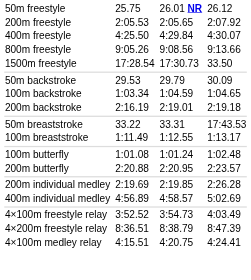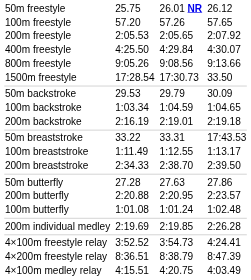 <table>
 <tr>
 <td>50m freestyle<br></td>
 <td></td>
 <td>25.75</td>
 <td></td>
 <td>26.01 <strong><a href='#'>NR</a></strong></td>
 <td></td>
 <td>26.12</td>
+</tr>
+<tr>
+<td>100m freestyle<br></td>
+<td></td>
+<td>57.20</td>
+<td></td>
+<td>57.26</td>
+<td></td>
+<td>57.65</td>
 </tr>
 <tr>
 <td>200m freestyle<br></td>
 <td></td>
 <td>2:05.53</td>
 <td></td>
 <td>2:05.65</td>
 <td></td>
 <td>2:07.92</td>
 </tr>
 <tr>
 <td>400m freestyle<br></td>
 <td></td>
 <td>4:25.50</td>
 <td></td>
 <td>4:29.84</td>
 <td></td>
 <td>4:30.07</td>
 </tr>
 <tr>
 <td>800m freestyle<br></td>
 <td></td>
 <td>9:05.26</td>
 <td></td>
 <td>9:08.56</td>
 <td></td>
 <td>9:13.66</td>
 </tr>
 <tr>
 <td>1500m freestyle<br></td>
 <td></td>
 <td>17:28.54</td>
 <td></td>
 <td>17:30.73</td>
 <td></td>
 <td>33.50</td>
 </tr>
 <tr style="background:#ddd;">
 <td colspan=7></td>
 </tr>
 <tr>
 <td>50m backstroke<br></td>
 <td></td>
 <td>29.53</td>
 <td></td>
 <td>29.79</td>
 <td></td>
 <td>30.09</td>
 </tr>
 <tr>
 <td>100m backstroke<br></td>
 <td></td>
 <td>1:03.34</td>
 <td></td>
 <td>1:04.59</td>
 <td></td>
 <td>1:04.65</td>
 </tr>
 <tr>
 <td>200m backstroke<br></td>
 <td></td>
 <td>2:16.19</td>
 <td></td>
 <td>2:19.01</td>
 <td></td>
 <td>2:19.18</td>
 </tr>
 <tr style="background:#ddd;">
 <td colspan=7></td>
 </tr>
 <tr>
 <td>50m breaststroke<br></td>
 <td></td>
 <td>33.22</td>
 <td></td>
 <td>33.31</td>
 <td></td>
 <td>17:43.53</td>
 </tr>
 <tr>
 <td>100m breaststroke<br></td>
 <td></td>
 <td>1:11.49</td>
 <td></td>
 <td>1:12.55</td>
 <td></td>
 <td>1:13.17</td>
 </tr>
+<tr>
+<td>200m breaststroke<br></td>
+<td></td>
+<td>2:34.33</td>
+<td></td>
+<td>2:38.70</td>
+<td></td>
+<td>2:39.50</td>
+</tr>
 <tr style="background:#ddd;">
 <td colspan=7></td>
+</tr>
+<tr>
+<td>50m butterfly<br></td>
+<td></td>
+<td>27.28</td>
+<td></td>
+<td>27.63</td>
+<td></td>
+<td>27.86</td>
+</tr>
+<tr>
+<td>200m butterfly<br></td>
+<td></td>
+<td>2:20.88</td>
+<td></td>
+<td>2:20.95</td>
+<td></td>
+<td>2:23.57</td>
 </tr>
 <tr>
 <td>100m butterfly<br></td>
 <td></td>
 <td>1:01.08</td>
 <td></td>
 <td>1:01.24</td>
 <td></td>
 <td>1:02.48</td>
-</tr>
-<tr>
-<td>200m butterfly<br></td>
-<td></td>
-<td>2:20.88</td>
-<td></td>
-<td>2:20.95</td>
-<td></td>
-<td>2:23.57</td>
 </tr>
 <tr style="background:#ddd;">
 <td colspan=7></td>
 </tr>
 <tr>
 <td>200m individual medley<br></td>
 <td></td>
 <td>2:19.69</td>
 <td></td>
 <td>2:19.85</td>
 <td></td>
 <td>2:26.28</td>
 </tr>
-<tr>
-<td>400m individual medley<br></td>
-<td></td>
-<td>4:56.89</td>
-<td></td>
-<td>4:58.57</td>
-<td></td>
-<td>5:02.69</td>
-</tr>
 <tr style="background:#ddd;">
 <td colspan=7></td>
 </tr>
 <tr>
 <td>4×100m freestyle relay<br></td>
 <td></td>
 <td>3:52.52</td>
 <td></td>
 <td>3:54.73</td>
 <td></td>
-<td>4:03.49</td>
+<td>4:24.41</td>
 </tr>
 <tr>
 <td>4×200m freestyle relay<br></td>
 <td></td>
 <td>8:36.51</td>
 <td></td>
 <td>8:38.79</td>
 <td> <br> </td>
 <td>8:47.39</td>
 </tr>
 <tr>
 <td>4×100m medley relay<br></td>
 <td></td>
 <td>4:15.51</td>
 <td> <br> </td>
 <td>4:20.75</td>
 <td></td>
-<td>4:24.41</td>
+<td>4:03.49</td>
 </tr>
 </table>
